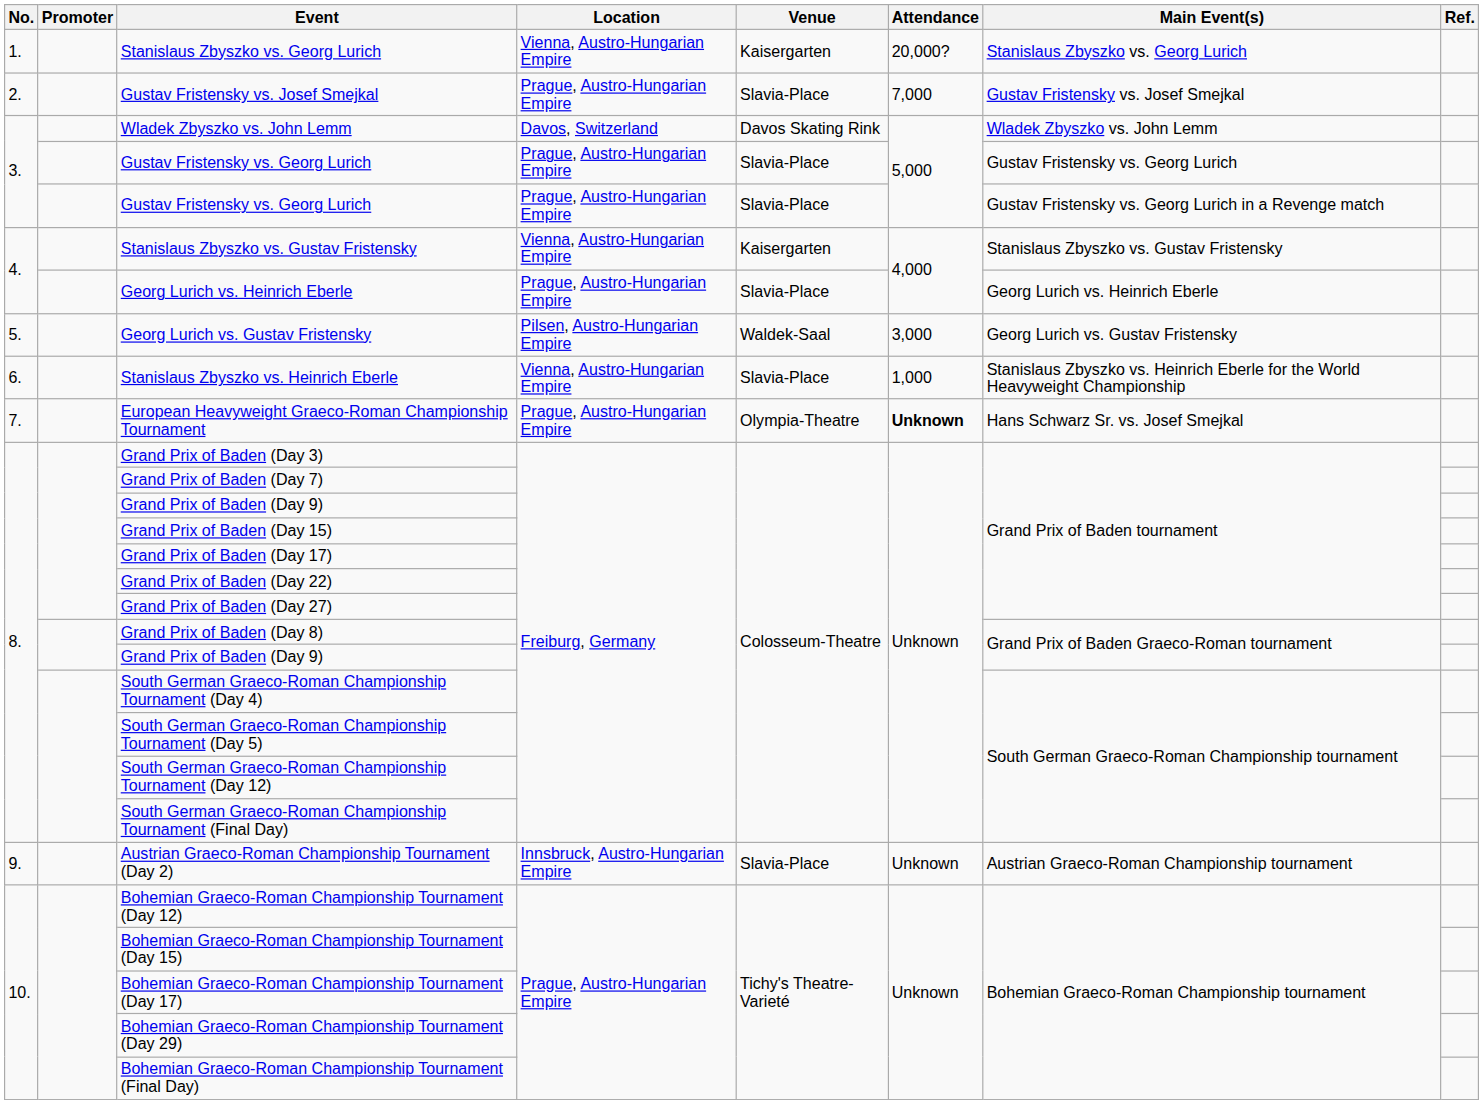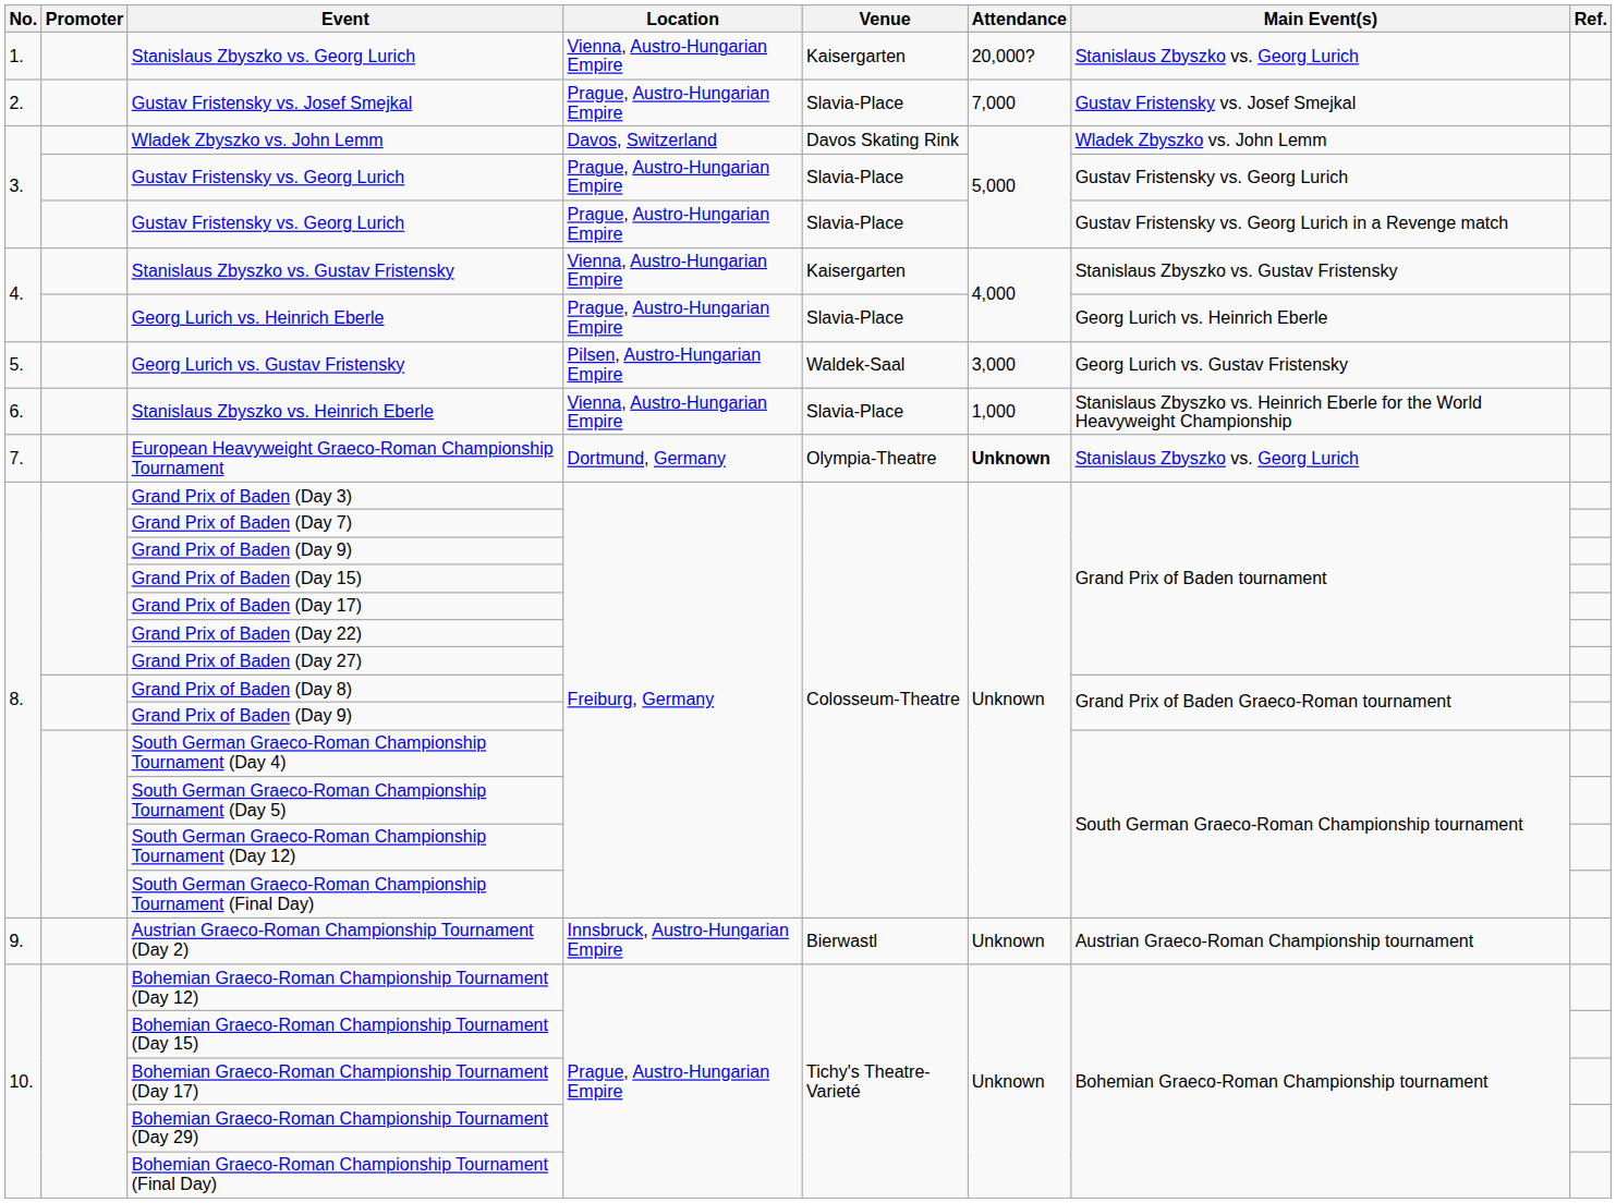 <table class="wikitable sortable" style="font-size:85%;">
 <tr>
 <th>No.</th>
 <th>Promoter</th>
 <th>Event</th>
 <th>Location</th>
 <th>Venue</th>
 <th>Attendance</th>
 <th class=unsortable>Main Event(s)</th>
 <th class=unsortable>Ref.</th>
 </tr>
 <tr>
 <td>1.</td>
 <td></td>
 <td><a href='#'>Stanislaus Zbyszko vs. Georg Lurich</a> <br> </td>
 <td><a href='#'>Vienna</a>, <a href='#'>Austro-Hungarian Empire</a></td>
 <td>Kaisergarten</td>
 <td>20,000?</td>
 <td><a href='#'>Stanislaus Zbyszko</a> vs. <a href='#'>Georg Lurich</a></td>
 <td></td>
 </tr>
 <tr>
 <td>2.</td>
 <td></td>
 <td><a href='#'>Gustav Fristensky vs. Josef Smejkal</a> <br> </td>
 <td><a href='#'>Prague</a>, <a href='#'>Austro-Hungarian Empire</a></td>
 <td>Slavia-Place</td>
 <td>7,000</td>
 <td><a href='#'>Gustav Fristensky</a> vs. Josef Smejkal</td>
 <td></td>
 </tr>
 <tr>
 <td rowspan=3>3.</td>
 <td></td>
 <td><a href='#'>Wladek Zbyszko vs. John Lemm</a> <br> </td>
 <td><a href='#'>Davos</a>, <a href='#'>Switzerland</a></td>
 <td>Davos Skating Rink</td>
 <td rowspan=3>5,000</td>
 <td><a href='#'>Wladek Zbyszko</a> vs. John Lemm</td>
 <td></td>
 </tr>
 <tr>
 <td></td>
 <td><a href='#'>Gustav Fristensky vs. Georg Lurich</a> <br> </td>
 <td><a href='#'>Prague</a>, <a href='#'>Austro-Hungarian Empire</a></td>
 <td>Slavia-Place</td>
 <td>Gustav Fristensky vs. Georg Lurich</td>
 <td></td>
 </tr>
 <tr>
 <td></td>
 <td><a href='#'>Gustav Fristensky vs. Georg Lurich</a> <br> </td>
 <td><a href='#'>Prague</a>, <a href='#'>Austro-Hungarian Empire</a></td>
 <td>Slavia-Place</td>
 <td>Gustav Fristensky vs. Georg Lurich in a Revenge match</td>
 <td></td>
 </tr>
 <tr>
 <td rowspan=2>4.</td>
 <td></td>
 <td><a href='#'>Stanislaus Zbyszko vs. Gustav Fristensky</a> <br> </td>
 <td><a href='#'>Vienna</a>, <a href='#'>Austro-Hungarian Empire</a></td>
 <td>Kaisergarten</td>
 <td rowspan=2>4,000</td>
 <td>Stanislaus Zbyszko vs. Gustav Fristensky</td>
 <td></td>
 </tr>
 <tr>
 <td></td>
 <td><a href='#'>Georg Lurich vs. Heinrich Eberle</a> <br> </td>
 <td><a href='#'>Prague</a>, <a href='#'>Austro-Hungarian Empire</a></td>
 <td>Slavia-Place</td>
 <td>Georg Lurich vs. Heinrich Eberle</td>
 <td></td>
 </tr>
 <tr>
 <td>5.</td>
 <td></td>
 <td><a href='#'>Georg Lurich vs. Gustav Fristensky</a> <br> </td>
 <td><a href='#'>Pilsen</a>, <a href='#'>Austro-Hungarian Empire</a></td>
 <td>Waldek-Saal</td>
 <td>3,000</td>
 <td>Georg Lurich vs. Gustav Fristensky</td>
 <td></td>
 </tr>
 <tr>
 <td>6.</td>
 <td></td>
 <td><a href='#'>Stanislaus Zbyszko vs. Heinrich Eberle</a> <br> </td>
 <td><a href='#'>Vienna</a>, <a href='#'>Austro-Hungarian Empire</a></td>
 <td>Slavia-Place</td>
 <td>1,000</td>
 <td>Stanislaus Zbyszko vs. Heinrich Eberle for the World Heavyweight Championship</td>
 <td></td>
 </tr>
 <tr>
 <td>7.</td>
 <td></td>
 <td><a href='#'>European Heavyweight Graeco-Roman Championship Tournament</a> <br> </td>
-<td><a href='#'>Prague</a>, <a href='#'>Austro-Hungarian Empire</a></td>
+<td><a href='#'>Dortmund</a>, <a href='#'>Germany</a></td>
 <td>Olympia-Theatre</td>
 <td><strong>Unknown</strong></td>
-<td>Hans Schwarz Sr. vs. Josef Smejkal</td>
+<td><a href='#'>Stanislaus Zbyszko</a> vs. <a href='#'>Georg Lurich</a></td>
 <td></td>
 </tr>
 <tr>
 <td rowspan=13>8.</td>
 <td rowspan=7></td>
 <td><a href='#'>Grand Prix of Baden</a> (Day 3) <br> </td>
 <td rowspan=13><a href='#'>Freiburg</a>, <a href='#'>Germany</a></td>
 <td rowspan=13>Colosseum-Theatre</td>
 <td rowspan=13>Unknown</td>
 <td rowspan=7>Grand Prix of Baden tournament</td>
 <td></td>
 </tr>
 <tr>
 <td><a href='#'>Grand Prix of Baden</a> (Day 7) <br> </td>
 <td></td>
 </tr>
 <tr>
 <td><a href='#'>Grand Prix of Baden</a> (Day 9) <br> </td>
 <td></td>
 </tr>
 <tr>
 <td><a href='#'>Grand Prix of Baden</a> (Day 15) <br> </td>
 <td></td>
 </tr>
 <tr>
 <td><a href='#'>Grand Prix of Baden</a> (Day 17) <br> </td>
 <td></td>
 </tr>
 <tr>
 <td><a href='#'>Grand Prix of Baden</a> (Day 22) <br> </td>
 <td></td>
 </tr>
 <tr>
 <td><a href='#'>Grand Prix of Baden</a> (Day 27) <br> </td>
 <td></td>
 </tr>
 <tr>
 <td rowspan=2></td>
 <td><a href='#'>Grand Prix of Baden</a> (Day 8) <br> </td>
 <td rowspan=2>Grand Prix of Baden Graeco-Roman tournament</td>
 <td></td>
 </tr>
 <tr>
 <td><a href='#'>Grand Prix of Baden</a> (Day 9) <br> </td>
 <td></td>
 </tr>
 <tr>
 <td rowspan=4></td>
 <td><a href='#'>South German Graeco-Roman Championship Tournament</a> (Day 4) <br> </td>
 <td rowspan=4>South German Graeco-Roman Championship tournament</td>
 <td></td>
 </tr>
 <tr>
 <td><a href='#'>South German Graeco-Roman Championship Tournament</a> (Day 5) <br> </td>
 <td></td>
 </tr>
 <tr>
 <td><a href='#'>South German Graeco-Roman Championship Tournament</a> (Day 12) <br> </td>
 <td></td>
 </tr>
 <tr>
 <td><a href='#'>South German Graeco-Roman Championship Tournament</a> (Final Day) <br> </td>
 <td></td>
 </tr>
 <tr>
 <td>9.</td>
 <td></td>
 <td><a href='#'>Austrian Graeco-Roman Championship Tournament</a> (Day 2) <br> </td>
 <td><a href='#'>Innsbruck</a>, <a href='#'>Austro-Hungarian Empire</a></td>
-<td>Slavia-Place</td>
+<td>Bierwastl</td>
 <td>Unknown</td>
 <td>Austrian Graeco-Roman Championship tournament</td>
 <td></td>
 </tr>
 <tr>
 <td rowspan=5>10.</td>
 <td rowspan=5></td>
 <td><a href='#'>Bohemian Graeco-Roman Championship Tournament</a> (Day 12) <br> </td>
 <td rowspan=5><a href='#'>Prague</a>, <a href='#'>Austro-Hungarian Empire</a></td>
 <td rowspan=5>Tichy's Theatre-Varieté</td>
 <td rowspan=5>Unknown</td>
 <td rowspan=5>Bohemian Graeco-Roman Championship tournament</td>
 <td></td>
 </tr>
 <tr>
 <td><a href='#'>Bohemian Graeco-Roman Championship Tournament</a> (Day 15) <br> </td>
 <td></td>
 </tr>
 <tr>
 <td><a href='#'>Bohemian Graeco-Roman Championship Tournament</a> (Day 17) <br> </td>
 <td></td>
 </tr>
 <tr>
 <td><a href='#'>Bohemian Graeco-Roman Championship Tournament</a> (Day 29) <br> </td>
 <td></td>
 </tr>
 <tr>
 <td><a href='#'>Bohemian Graeco-Roman Championship Tournament</a> (Final Day) <br> </td>
 <td></td>
 </tr>
 </table>
